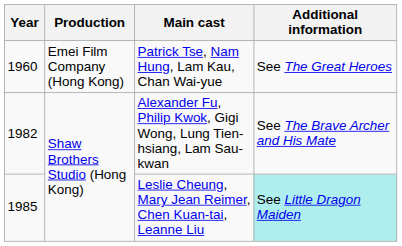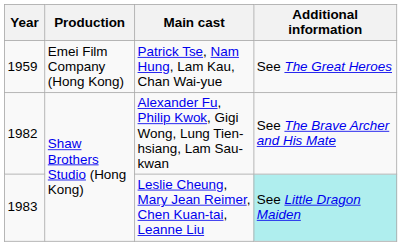 <table class="wikitable" width=75%>
 <tr>
 <th width=5%>Year</th>
 <th width=15%>Production</th>
 <th width=25%>Main cast</th>
 <th width=30%>Additional information</th>
 </tr>
 <tr>
-<td>1960</td>
+<td>1959</td>
 <td>Emei Film Company<br>(Hong Kong)</td>
 <td><a href='#'>Patrick Tse</a>, <a href='#'>Nam Hung</a>, Lam Kau, Chan Wai-yue</td>
 <td>See <em><a href='#'>The Great Heroes</a></em></td>
 </tr>
 <tr>
 <td>1982</td>
 <td rowspan=2><a href='#'>Shaw Brothers Studio</a> (Hong Kong)</td>
 <td><a href='#'>Alexander Fu</a>, <a href='#'>Philip Kwok</a>, Gigi Wong, Lung Tien-hsiang, Lam Sau-kwan</td>
 <td>See <em><a href='#'>The Brave Archer and His Mate</a></em></td>
 </tr>
 <tr>
-<td>1985</td>
+<td>1983</td>
 <td><a href='#'>Leslie Cheung</a>, <a href='#'>Mary Jean Reimer</a>, <a href='#'>Chen Kuan-tai</a>, <a href='#'>Leanne Liu</a></td>
 <td style="background: paleturquoise;">See <em><a href='#'>Little Dragon Maiden</a></em></td>
 </tr>
 </table>
